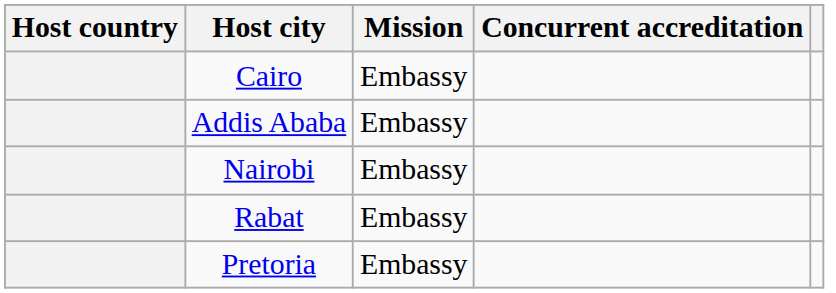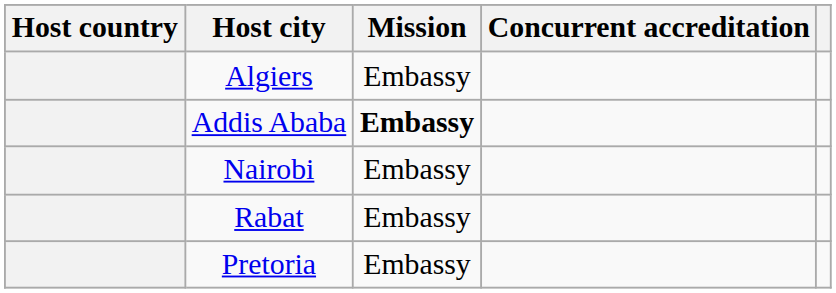 <table class="wikitable plainrowheaders" style="text-align:center;">
 <tr>
 <th scope="col">Host country</th>
 <th scope="col">Host city</th>
 <th scope="col">Mission</th>
 <th scope="col">Concurrent accreditation</th>
 <th scope="col"></th>
 </tr>
 <tr>
 <th scope="row"></th>
-<td><a href='#'>Cairo</a></td>
+<td><a href='#'>Algiers</a></td>
 <td>Embassy</td>
 <td></td>
 <td></td>
 </tr>
 <tr>
 <th scope="row"></th>
 <td><a href='#'>Addis Ababa</a></td>
-<td>Embassy</td>
+<td><strong>Embassy</strong></td>
 <td></td>
 <td></td>
 </tr>
 <tr>
 <th scope="row"></th>
 <td><a href='#'>Nairobi</a></td>
 <td>Embassy</td>
 <td></td>
 <td></td>
 </tr>
 <tr>
 <th scope="row"></th>
 <td><a href='#'>Rabat</a></td>
 <td>Embassy</td>
 <td></td>
 <td></td>
 </tr>
 <tr>
 <th scope="row"></th>
 <td><a href='#'>Pretoria</a></td>
 <td>Embassy</td>
 <td></td>
 <td></td>
 </tr>
 </table>
